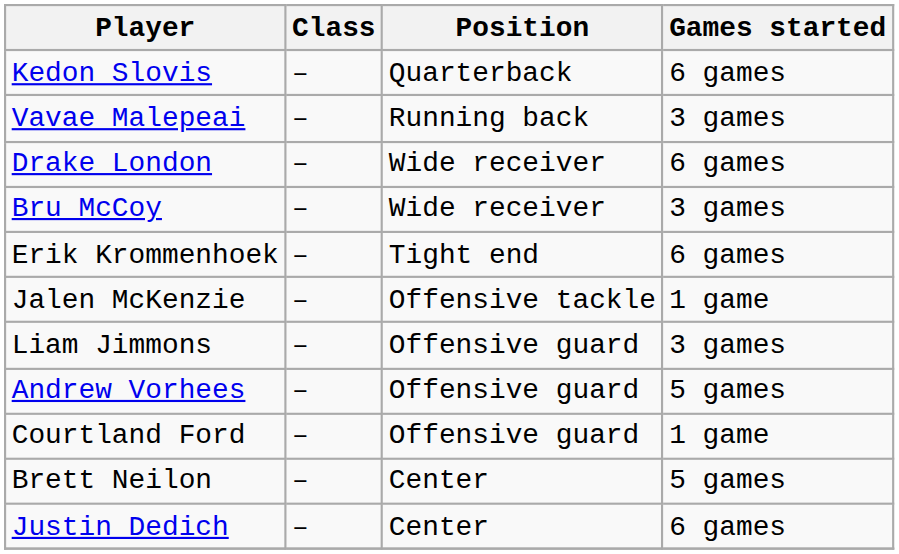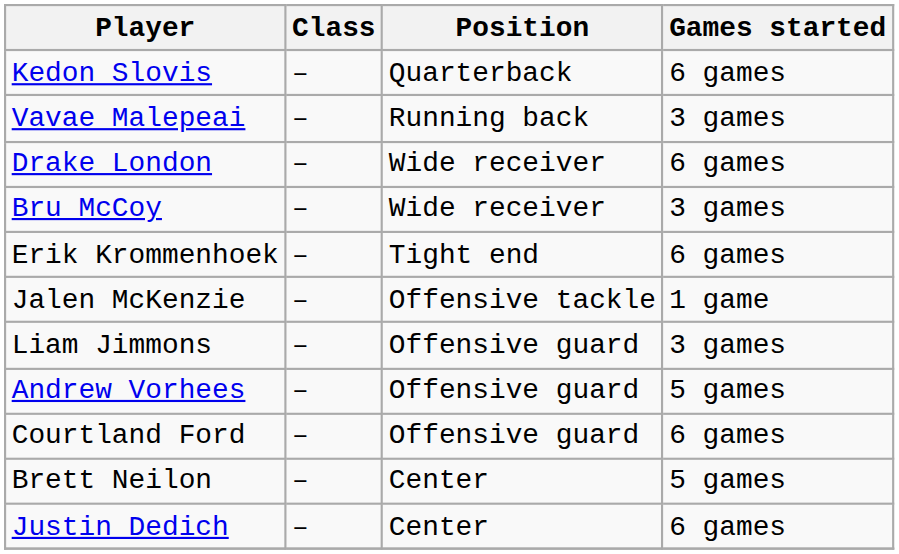 <table class="wikitable" border="1">
 <tr>
 <th>Player</th>
 <th>Class</th>
 <th>Position</th>
 <th>Games started</th>
 </tr>
 <tr>
 <td><a href='#'>Kedon Slovis</a></td>
 <td>–</td>
 <td>Quarterback</td>
 <td>6 games</td>
 </tr>
 <tr>
 <td><a href='#'>Vavae Malepeai</a></td>
 <td>–</td>
 <td>Running back</td>
 <td>3 games</td>
 </tr>
 <tr>
 <td><a href='#'>Drake London</a></td>
 <td>–</td>
 <td>Wide receiver</td>
 <td>6 games</td>
 </tr>
 <tr>
 <td><a href='#'>Bru McCoy</a></td>
 <td>–</td>
 <td>Wide receiver</td>
 <td>3 games</td>
 </tr>
 <tr>
 <td>Erik Krommenhoek</td>
 <td>–</td>
 <td>Tight end</td>
 <td>6 games</td>
 </tr>
 <tr>
 <td>Jalen McKenzie</td>
 <td>–</td>
 <td>Offensive tackle</td>
 <td>1 game</td>
 </tr>
 <tr>
 <td>Liam Jimmons</td>
 <td>–</td>
 <td>Offensive guard</td>
 <td>3 games</td>
 </tr>
 <tr>
 <td><a href='#'>Andrew Vorhees</a></td>
 <td>–</td>
 <td>Offensive guard</td>
 <td>5 games</td>
 </tr>
 <tr>
 <td>Courtland Ford</td>
 <td>–</td>
 <td>Offensive guard</td>
-<td>1 game</td>
+<td>6 games</td>
 </tr>
 <tr>
 <td>Brett Neilon</td>
 <td>–</td>
 <td>Center</td>
 <td>5 games</td>
 </tr>
 <tr>
 <td><a href='#'>Justin Dedich</a></td>
 <td>–</td>
 <td>Center</td>
 <td>6 games</td>
 </tr>
 <tr>
 </tr>
 </table>
